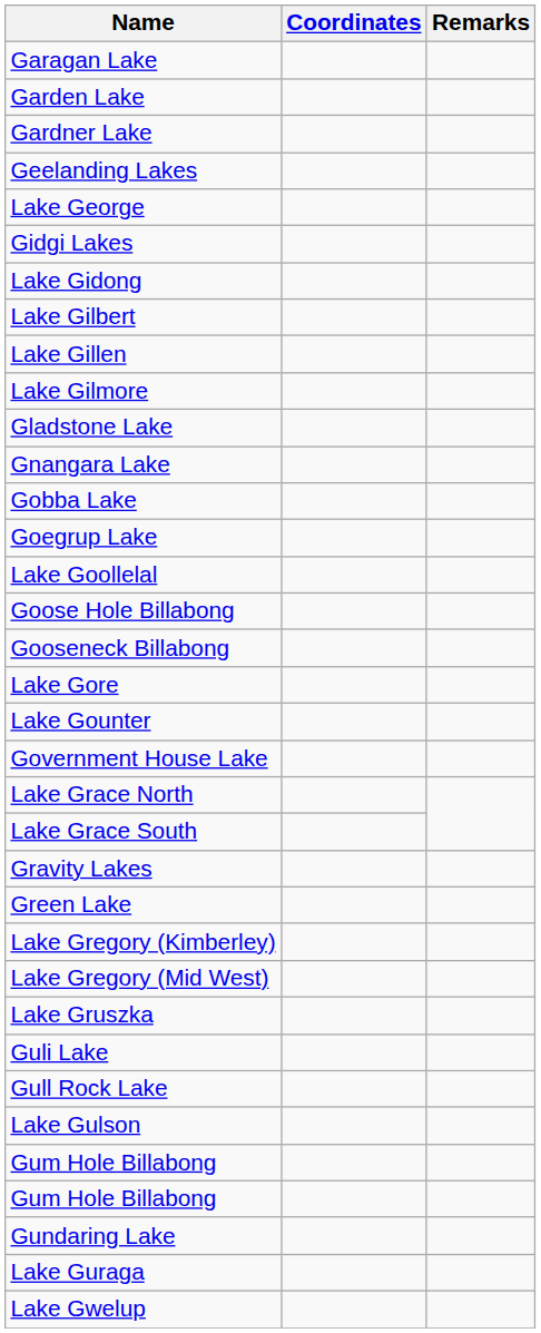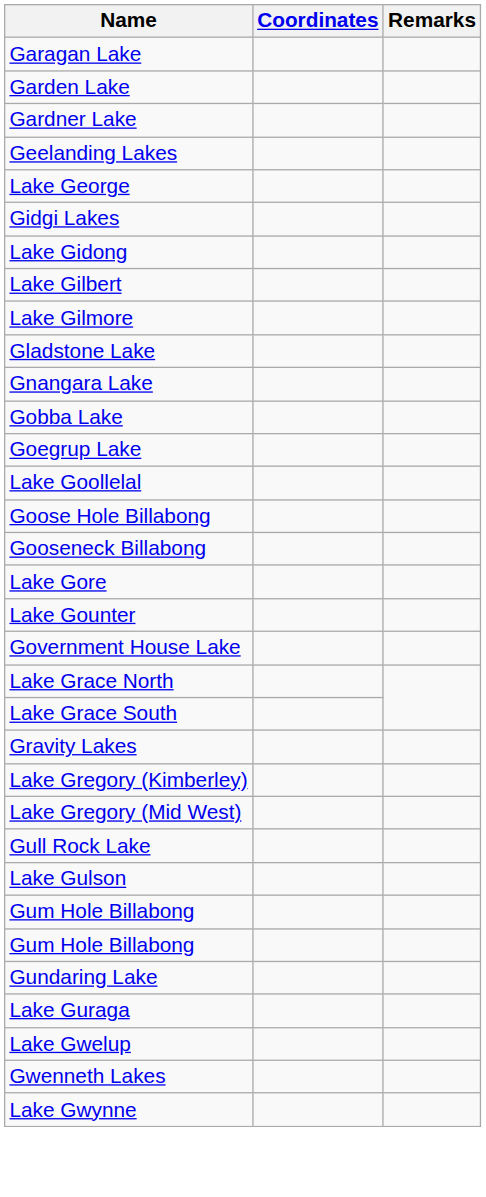 <table class="wikitable">
 <tr>
 <th>Name</th>
 <th><a href='#'>Coordinates</a></th>
 <th>Remarks</th>
 </tr>
 <tr>
 <td><a href='#'>Garagan Lake</a></td>
 <td></td>
 <td></td>
 </tr>
 <tr>
 <td><a href='#'>Garden Lake</a></td>
 <td></td>
 <td></td>
 </tr>
 <tr>
 <td><a href='#'>Gardner Lake</a></td>
 <td></td>
 <td></td>
 </tr>
 <tr>
 <td><a href='#'>Geelanding Lakes</a></td>
 <td></td>
 <td></td>
 </tr>
 <tr>
 <td><a href='#'>Lake George</a></td>
 <td></td>
 <td></td>
 </tr>
 <tr>
 <td><a href='#'>Gidgi Lakes</a></td>
 <td></td>
 <td></td>
 </tr>
 <tr>
 <td><a href='#'>Lake Gidong</a></td>
 <td></td>
 <td></td>
 </tr>
 <tr>
 <td><a href='#'>Lake Gilbert</a></td>
-<td></td>
-<td></td>
-</tr>
-<tr>
-<td><a href='#'>Lake Gillen</a></td>
 <td></td>
 <td></td>
 </tr>
 <tr>
 <td><a href='#'>Lake Gilmore</a></td>
 <td></td>
 <td></td>
 </tr>
 <tr>
 <td><a href='#'>Gladstone Lake</a></td>
 <td></td>
 <td></td>
 </tr>
 <tr>
 <td><a href='#'>Gnangara Lake</a></td>
 <td></td>
 <td></td>
 </tr>
 <tr>
 <td><a href='#'>Gobba Lake</a></td>
 <td></td>
 <td></td>
 </tr>
 <tr>
 <td><a href='#'>Goegrup Lake</a></td>
 <td></td>
 <td></td>
 </tr>
 <tr>
 <td><a href='#'>Lake Goollelal</a></td>
 <td></td>
 <td></td>
 </tr>
 <tr>
 <td><a href='#'>Goose Hole Billabong</a></td>
 <td></td>
 <td></td>
 </tr>
 <tr>
 <td><a href='#'>Gooseneck Billabong</a></td>
 <td></td>
 <td></td>
 </tr>
 <tr>
 <td><a href='#'>Lake Gore</a></td>
 <td></td>
 <td></td>
 </tr>
 <tr>
 <td><a href='#'>Lake Gounter</a></td>
 <td></td>
 <td></td>
 </tr>
 <tr>
 <td><a href='#'>Government House Lake</a></td>
 <td></td>
 <td></td>
 </tr>
 <tr>
 <td><a href='#'>Lake Grace North</a></td>
 <td></td>
 <td rowspan=2></td>
 </tr>
 <tr>
 <td><a href='#'>Lake Grace South</a></td>
 <td></td>
 </tr>
 <tr>
 <td><a href='#'>Gravity Lakes</a></td>
 <td></td>
 <td></td>
 </tr>
 <tr>
-<td><a href='#'>Green Lake</a></td>
-<td></td>
-<td></td>
-</tr>
-<tr>
 <td><a href='#'>Lake Gregory (Kimberley)</a></td>
 <td></td>
 <td></td>
 </tr>
 <tr>
 <td><a href='#'>Lake Gregory (Mid West)</a></td>
-<td></td>
-<td></td>
-</tr>
-<tr>
-<td><a href='#'>Lake Gruszka</a></td>
-<td></td>
-<td></td>
-</tr>
-<tr>
-<td><a href='#'>Guli Lake</a></td>
 <td></td>
 <td></td>
 </tr>
 <tr>
 <td><a href='#'>Gull Rock Lake</a></td>
 <td></td>
 <td></td>
 </tr>
 <tr>
 <td><a href='#'>Lake Gulson</a></td>
 <td></td>
 <td></td>
 </tr>
 <tr>
 <td><a href='#'>Gum Hole Billabong</a></td>
 <td></td>
 <td></td>
 </tr>
 <tr>
 <td><a href='#'>Gum Hole Billabong</a></td>
 <td></td>
 <td></td>
 </tr>
 <tr>
 <td><a href='#'>Gundaring Lake</a></td>
 <td></td>
 <td></td>
 </tr>
 <tr>
 <td><a href='#'>Lake Guraga</a></td>
 <td></td>
 <td></td>
 </tr>
 <tr>
 <td><a href='#'>Lake Gwelup</a></td>
 <td></td>
 <td></td>
 </tr>
+<tr>
+<td><a href='#'>Gwenneth Lakes</a></td>
+<td></td>
+<td></td>
+</tr>
+<tr>
+<td><a href='#'>Lake Gwynne</a></td>
+<td></td>
+<td></td>
+</tr>
 </table>
